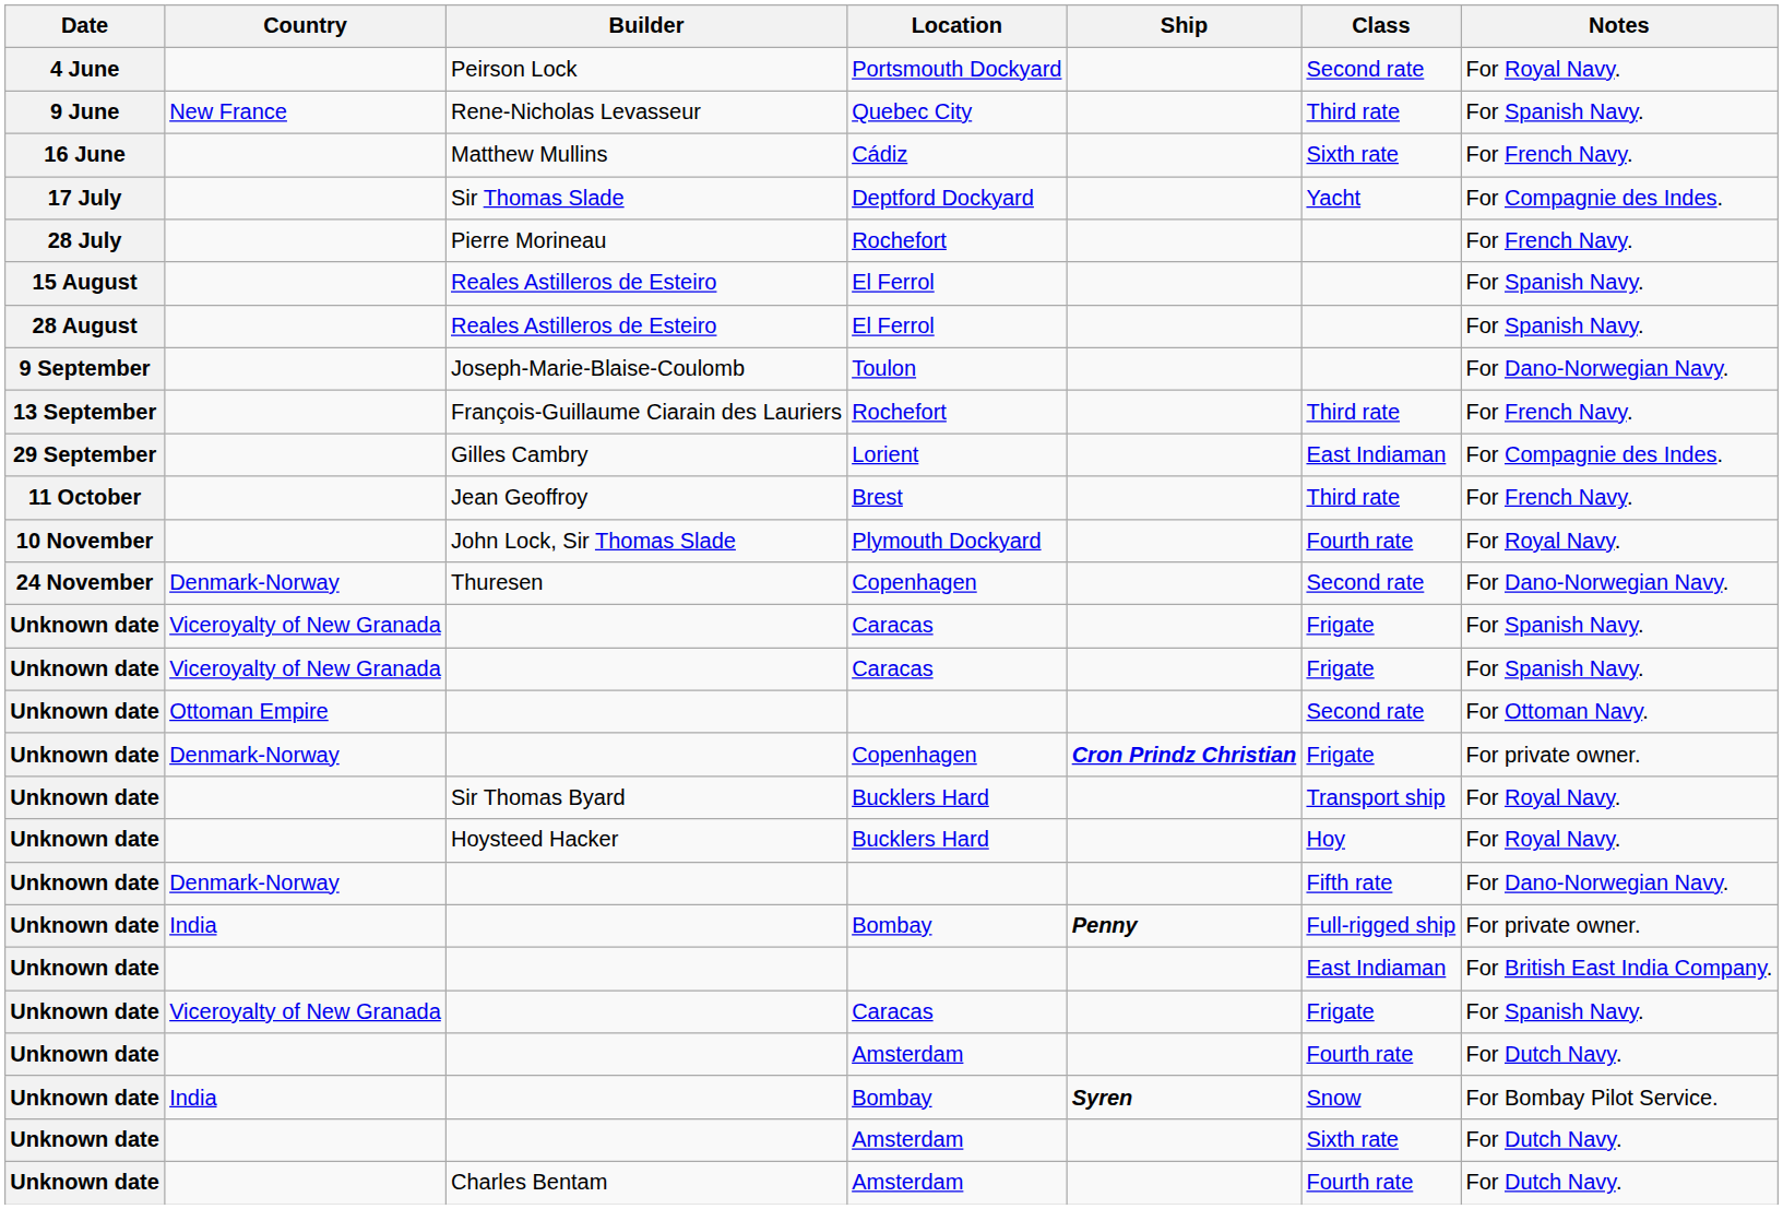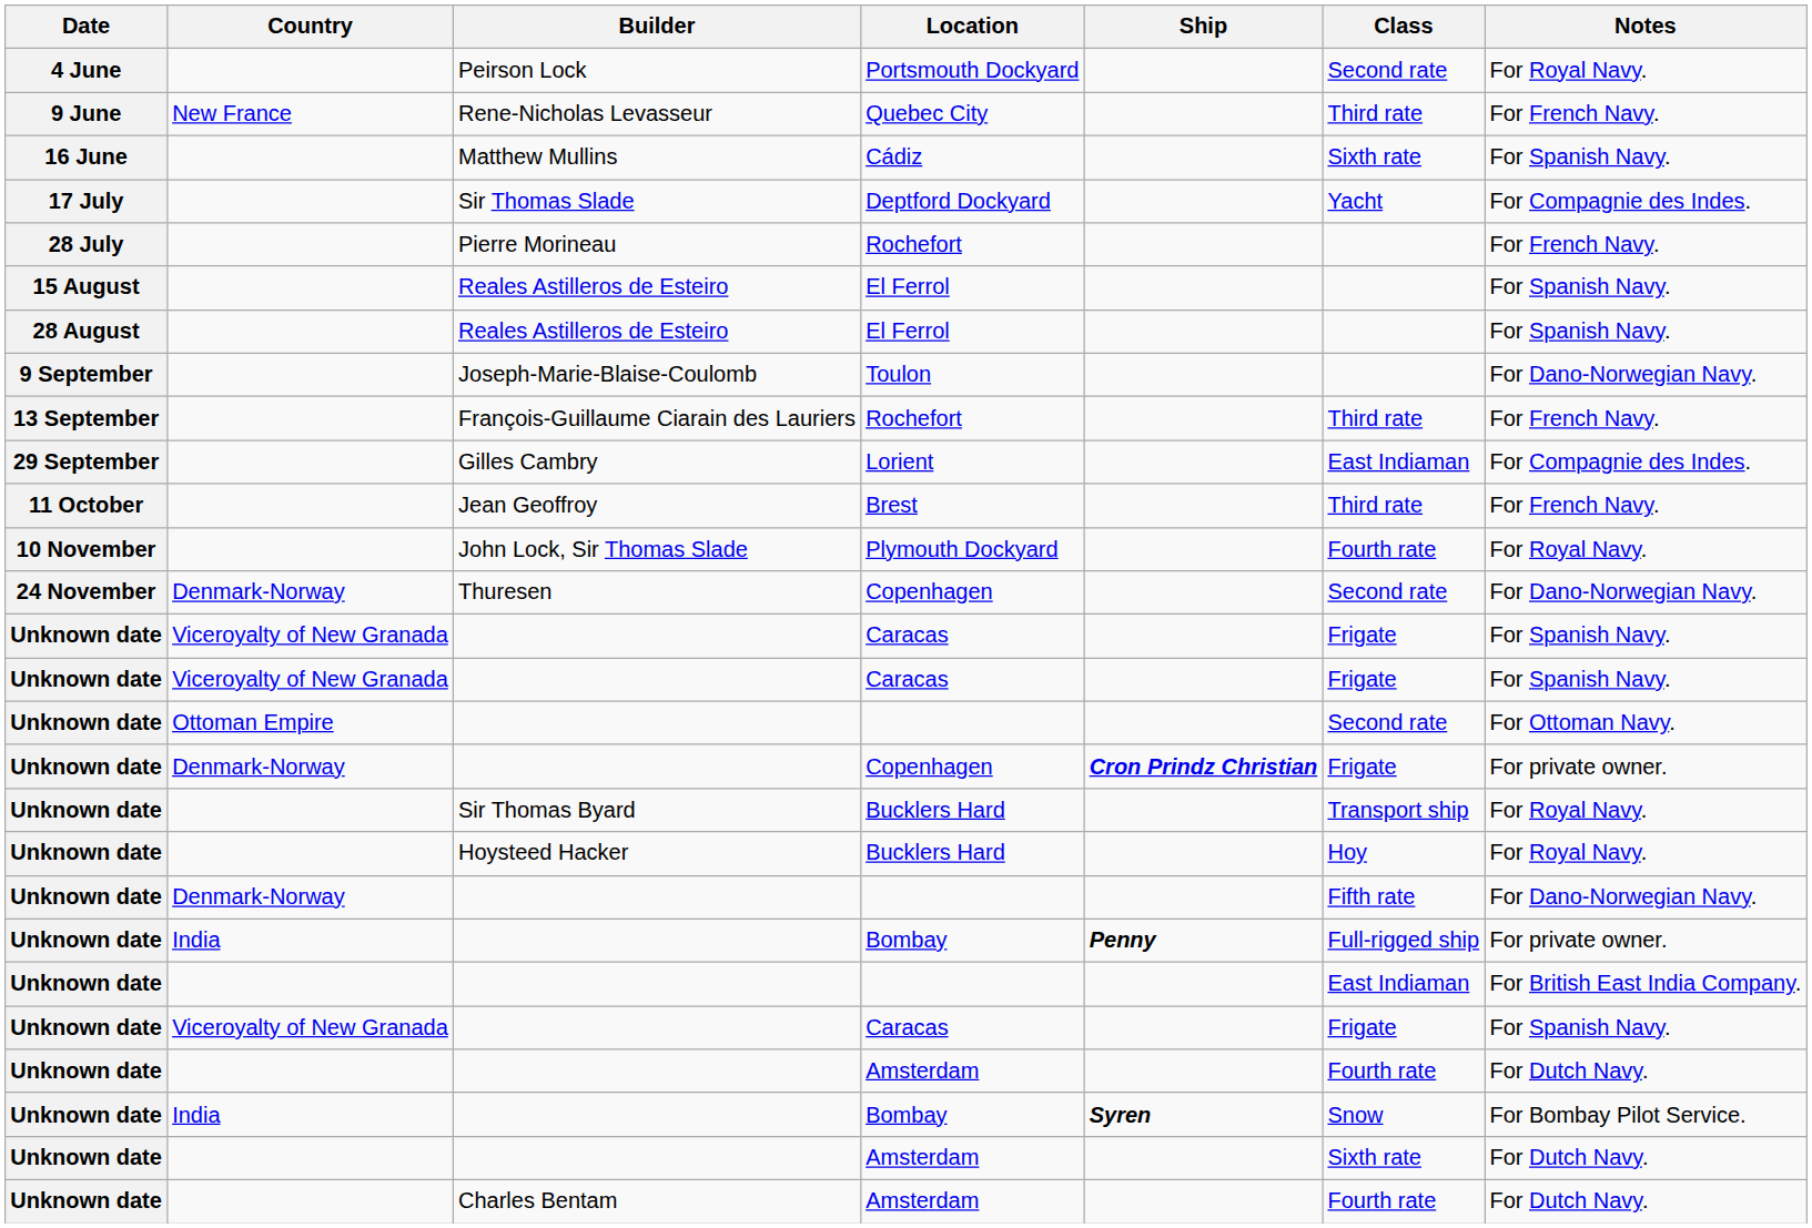 <table class="wikitable sortable" style="font-size:1.00em; line-height:1.5em;">
 <tr>
 <th>Date</th>
 <th>Country</th>
 <th>Builder</th>
 <th>Location</th>
 <th>Ship</th>
 <th>Class</th>
 <th>Notes</th>
 </tr>
 <tr ---->
 <th>4 June</th>
 <td></td>
 <td>Peirson Lock</td>
 <td><a href='#'>Portsmouth Dockyard</a></td>
 <td><strong></strong></td>
 <td><a href='#'>Second rate</a></td>
 <td>For <a href='#'>Royal Navy</a>.</td>
 </tr>
 <tr ---->
 <th>9 June</th>
 <td> <a href='#'>New France</a></td>
 <td>Rene-Nicholas Levasseur</td>
 <td><a href='#'>Quebec City</a></td>
 <td><strong></strong></td>
 <td><a href='#'>Third rate</a></td>
-<td>For <a href='#'>Spanish Navy</a>.</td>
+<td>For <a href='#'>French Navy</a>.</td>
 </tr>
 <tr ---->
 <th>16 June</th>
 <td></td>
 <td>Matthew Mullins</td>
 <td><a href='#'>Cádiz</a></td>
 <td><strong></strong></td>
 <td><a href='#'>Sixth rate</a></td>
-<td>For <a href='#'>French Navy</a>.</td>
+<td>For <a href='#'>Spanish Navy</a>.</td>
 </tr>
 <tr ---->
 <th>17 July</th>
 <td></td>
 <td>Sir <a href='#'>Thomas Slade</a></td>
 <td><a href='#'>Deptford Dockyard</a></td>
 <td><strong></strong></td>
 <td><a href='#'>Yacht</a></td>
 <td>For <a href='#'>Compagnie des Indes</a>.</td>
 </tr>
 <tr ---->
 <th>28 July</th>
 <td></td>
 <td>Pierre Morineau</td>
 <td><a href='#'>Rochefort</a></td>
 <td><strong></strong></td>
 <td></td>
 <td>For <a href='#'>French Navy</a>.</td>
 </tr>
 <tr ---->
 <th>15 August</th>
 <td></td>
 <td><a href='#'>Reales Astilleros de Esteiro</a></td>
 <td><a href='#'>El Ferrol</a></td>
 <td><strong></strong></td>
 <td></td>
 <td>For <a href='#'>Spanish Navy</a>.</td>
 </tr>
 <tr ---->
 <th>28 August</th>
 <td></td>
 <td><a href='#'>Reales Astilleros de Esteiro</a></td>
 <td><a href='#'>El Ferrol</a></td>
 <td><strong></strong></td>
 <td></td>
 <td>For <a href='#'>Spanish Navy</a>.</td>
 </tr>
 <tr ---->
 <th>9 September</th>
 <td></td>
 <td>Joseph-Marie-Blaise-Coulomb</td>
 <td><a href='#'>Toulon</a></td>
 <td><strong></strong></td>
 <td></td>
 <td>For <a href='#'>Dano-Norwegian Navy</a>.</td>
 </tr>
 <tr ---->
 <th>13 September</th>
 <td></td>
 <td>François-Guillaume Ciarain des Lauriers</td>
 <td><a href='#'>Rochefort</a></td>
 <td><strong></strong></td>
 <td><a href='#'>Third rate</a></td>
 <td>For <a href='#'>French Navy</a>.</td>
 </tr>
 <tr ---->
 <th>29 September</th>
 <td></td>
 <td>Gilles Cambry</td>
 <td><a href='#'>Lorient</a></td>
 <td><strong></strong></td>
 <td><a href='#'>East Indiaman</a></td>
 <td>For <a href='#'>Compagnie des Indes</a>.</td>
 </tr>
 <tr ---->
 <th>11 October</th>
 <td></td>
 <td>Jean Geoffroy</td>
 <td><a href='#'>Brest</a></td>
 <td><strong></strong></td>
 <td><a href='#'>Third rate</a></td>
 <td>For <a href='#'>French Navy</a>.</td>
 </tr>
 <tr ---->
 <th>10 November</th>
 <td></td>
 <td>John Lock, Sir <a href='#'>Thomas Slade</a></td>
 <td><a href='#'>Plymouth Dockyard</a></td>
 <td><strong></strong></td>
 <td><a href='#'>Fourth rate</a></td>
 <td>For <a href='#'>Royal Navy</a>.</td>
 </tr>
 <tr ---->
 <th>24 November</th>
 <td> <a href='#'>Denmark-Norway</a></td>
 <td>Thuresen</td>
 <td><a href='#'>Copenhagen</a></td>
 <td><strong></strong></td>
 <td><a href='#'>Second rate</a></td>
 <td>For <a href='#'>Dano-Norwegian Navy</a>.</td>
 </tr>
 <tr ---->
 <th>Unknown date</th>
 <td> <a href='#'>Viceroyalty of New Granada</a></td>
 <td></td>
 <td><a href='#'>Caracas</a></td>
 <td><strong></strong></td>
 <td><a href='#'>Frigate</a></td>
 <td>For <a href='#'>Spanish Navy</a>.</td>
 </tr>
 <tr ---->
 <th>Unknown date</th>
 <td> <a href='#'>Viceroyalty of New Granada</a></td>
 <td></td>
 <td><a href='#'>Caracas</a></td>
 <td><strong></strong></td>
 <td><a href='#'>Frigate</a></td>
 <td>For <a href='#'>Spanish Navy</a>.</td>
 </tr>
 <tr ---->
 <th>Unknown date</th>
 <td> <a href='#'>Ottoman Empire</a></td>
 <td></td>
 <td></td>
 <td><strong></strong></td>
 <td><a href='#'>Second rate</a></td>
 <td>For <a href='#'>Ottoman Navy</a>.</td>
 </tr>
 <tr ---->
 <th>Unknown date</th>
 <td> <a href='#'>Denmark-Norway</a></td>
 <td></td>
 <td><a href='#'>Copenhagen</a></td>
 <td><strong><a href='#'><em>Cron Prindz Christian</em></a></strong></td>
 <td><a href='#'>Frigate</a></td>
 <td>For private owner.</td>
 </tr>
 <tr ---->
 <th>Unknown date</th>
 <td></td>
 <td>Sir Thomas Byard</td>
 <td><a href='#'>Bucklers Hard</a></td>
 <td><strong></strong></td>
 <td><a href='#'>Transport ship</a></td>
 <td>For <a href='#'>Royal Navy</a>.</td>
 </tr>
 <tr ---->
 <th>Unknown date</th>
 <td></td>
 <td>Hoysteed Hacker</td>
 <td><a href='#'>Bucklers Hard</a></td>
 <td><strong></strong></td>
 <td><a href='#'>Hoy</a></td>
 <td>For <a href='#'>Royal Navy</a>.</td>
 </tr>
 <tr ---->
 <th>Unknown date</th>
 <td> <a href='#'>Denmark-Norway</a></td>
 <td></td>
 <td></td>
 <td><strong></strong></td>
 <td><a href='#'>Fifth rate</a></td>
 <td>For <a href='#'>Dano-Norwegian Navy</a>.</td>
 </tr>
 <tr ---->
 <th>Unknown date</th>
 <td> <a href='#'>India</a></td>
 <td></td>
 <td><a href='#'>Bombay</a></td>
 <td><strong><em>Penny</em></strong></td>
 <td><a href='#'>Full-rigged ship</a></td>
 <td>For private owner.</td>
 </tr>
 <tr ---->
 <th>Unknown date</th>
 <td></td>
 <td></td>
 <td></td>
 <td><strong></strong></td>
 <td><a href='#'>East Indiaman</a></td>
 <td>For <a href='#'>British East India Company</a>.</td>
 </tr>
 <tr ---->
 <th>Unknown date</th>
 <td> <a href='#'>Viceroyalty of New Granada</a></td>
 <td></td>
 <td><a href='#'>Caracas</a></td>
 <td><strong></strong></td>
 <td><a href='#'>Frigate</a></td>
 <td>For <a href='#'>Spanish Navy</a>.</td>
 </tr>
 <tr ---->
 <th>Unknown date</th>
 <td></td>
 <td></td>
 <td><a href='#'>Amsterdam</a></td>
 <td><strong></strong></td>
 <td><a href='#'>Fourth rate</a></td>
 <td>For <a href='#'>Dutch Navy</a>.</td>
 </tr>
 <tr ---->
 <th>Unknown date</th>
 <td> <a href='#'>India</a></td>
 <td></td>
 <td><a href='#'>Bombay</a></td>
 <td><strong><em>Syren</em></strong></td>
 <td><a href='#'>Snow</a></td>
 <td>For Bombay Pilot Service.</td>
 </tr>
 <tr ---->
 <th>Unknown date</th>
 <td></td>
 <td></td>
 <td><a href='#'>Amsterdam</a></td>
 <td><strong></strong></td>
 <td><a href='#'>Sixth rate</a></td>
 <td>For <a href='#'>Dutch Navy</a>.</td>
 </tr>
 <tr ---->
 <th>Unknown date</th>
 <td></td>
 <td>Charles Bentam</td>
 <td><a href='#'>Amsterdam</a></td>
 <td><strong></strong></td>
 <td><a href='#'>Fourth rate</a></td>
 <td>For <a href='#'>Dutch Navy</a>.</td>
 </tr>
 </table>
